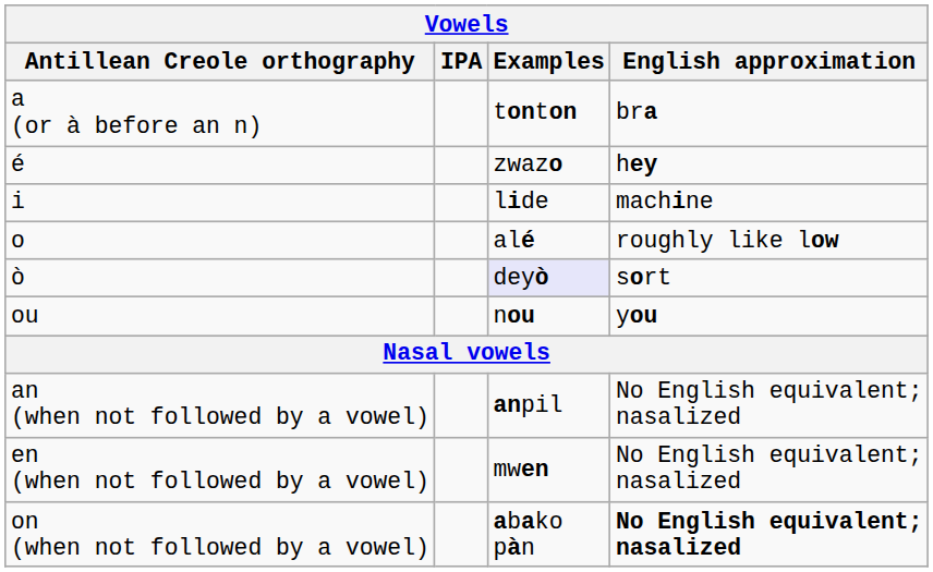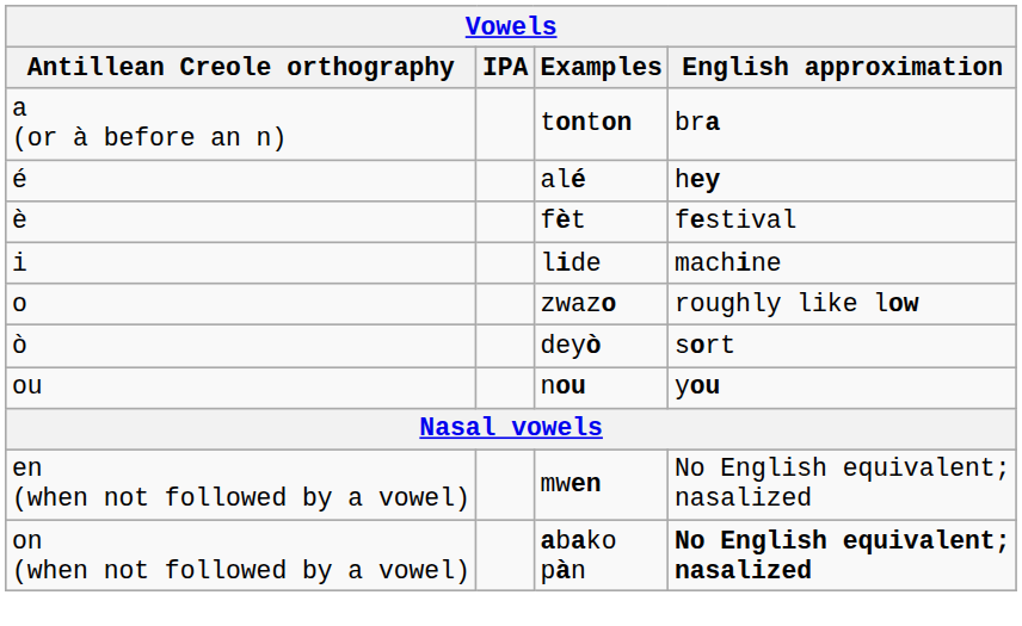 <table class="wikitable">
 <tr>
 <th colspan="4"><a href='#'>Vowels</a></th>
 </tr>
 <tr>
 <th>Antillean Creole orthography</th>
 <th>IPA</th>
 <th>Examples</th>
 <th>English approximation</th>
 </tr>
 <tr>
 <td>a<br>(or à before an n)</td>
 <td></td>
 <td>t<strong>on</strong>t<strong>on</strong></td>
 <td>br<strong>a</strong></td>
 </tr>
 <tr>
 <td>é</td>
 <td></td>
-<td>zwaz<strong>o</strong></td>
+<td>al<strong>é</strong></td>
 <td>h<strong>ey</strong></td>
+</tr>
+<tr>
+<td>è</td>
+<td></td>
+<td>f<strong>è</strong>t</td>
+<td>f<strong>e</strong>stival</td>
 </tr>
 <tr>
 <td>i</td>
 <td></td>
 <td>l<strong>i</strong>de</td>
 <td>mach<strong>i</strong>ne</td>
 </tr>
 <tr>
 <td>o</td>
 <td></td>
-<td>al<strong>é</strong></td>
+<td>zwaz<strong>o</strong></td>
 <td>roughly like l<strong>ow</strong></td>
 </tr>
 <tr>
 <td>ò</td>
 <td></td>
-<td style="background: lavender;">dey<strong>ò</strong></td>
+<td>dey<strong>ò</strong></td>
 <td>s<strong>o</strong>rt</td>
 </tr>
 <tr>
 <td>ou</td>
 <td></td>
 <td>n<strong>ou</strong></td>
 <td>y<strong>ou</strong></td>
 </tr>
 <tr>
 <th colspan="4"><a href='#'>Nasal vowels</a></th>
-</tr>
-<tr>
-<td>an<br>(when not followed by a vowel)</td>
-<td></td>
-<td><strong>an</strong>pil</td>
-<td>No English equivalent;<br>nasalized </td>
 </tr>
 <tr>
 <td>en<br>(when not followed by a vowel)</td>
 <td></td>
 <td>mw<strong>en</strong></td>
 <td>No English equivalent;<br>nasalized </td>
 </tr>
 <tr>
 <td>on<br>(when not followed by a vowel)</td>
 <td></td>
 <td><strong>a</strong>b<strong>a</strong>ko<br>p<strong>à</strong>n</td>
 <td><strong>No English equivalent;<br>nasalized </strong></td>
 </tr>
 </table>
